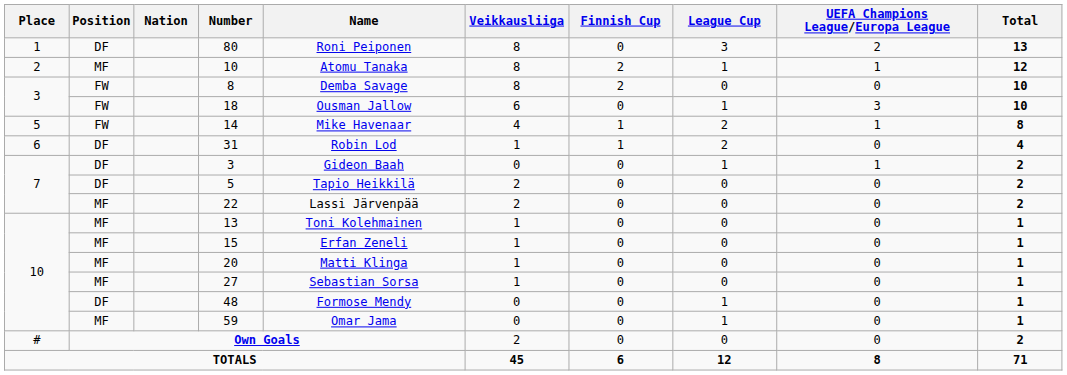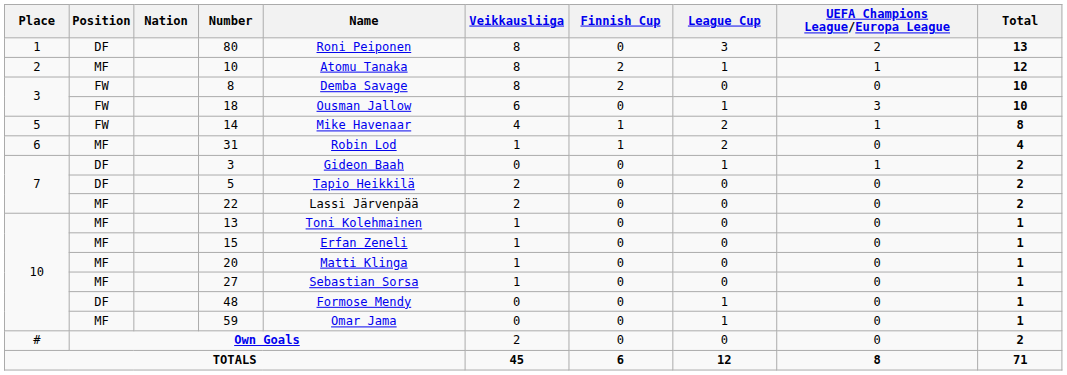 <table class="wikitable" style="font-size: 95%; text-align: center;">
 <tr>
 <th width=60>Place</th>
 <th width=60>Position</th>
 <th width=60>Nation</th>
 <th width=60>Number</th>
 <th width=200>Name</th>
 <th width=100><a href='#'>Veikkausliiga</a></th>
 <th width=100><a href='#'>Finnish Cup</a></th>
 <th width=100><a href='#'>League Cup</a></th>
 <th width=200><a href='#'>UEFA Champions League</a>/<a href='#'>Europa League</a></th>
 <th width=80>Total</th>
 </tr>
 <tr>
 <td>1</td>
 <td>DF</td>
 <td></td>
 <td>80</td>
 <td><a href='#'>Roni Peiponen</a></td>
 <td>8</td>
 <td>0</td>
 <td>3</td>
 <td>2</td>
 <td><strong>13</strong></td>
 </tr>
 <tr>
 <td>2</td>
 <td>MF</td>
 <td></td>
 <td>10</td>
 <td><a href='#'>Atomu Tanaka</a></td>
 <td>8</td>
 <td>2</td>
 <td>1</td>
 <td>1</td>
 <td><strong>12</strong></td>
 </tr>
 <tr>
 <td rowspan="2">3</td>
 <td>FW</td>
 <td></td>
 <td>8</td>
 <td><a href='#'>Demba Savage</a></td>
 <td>8</td>
 <td>2</td>
 <td>0</td>
 <td>0</td>
 <td><strong>10</strong></td>
 </tr>
 <tr>
 <td>FW</td>
 <td></td>
 <td>18</td>
 <td><a href='#'>Ousman Jallow</a></td>
 <td>6</td>
 <td>0</td>
 <td>1</td>
 <td>3</td>
 <td><strong>10</strong></td>
 </tr>
 <tr>
 <td>5</td>
 <td>FW</td>
 <td></td>
 <td>14</td>
 <td><a href='#'>Mike Havenaar</a></td>
 <td>4</td>
 <td>1</td>
 <td>2</td>
 <td>1</td>
 <td><strong>8</strong></td>
 </tr>
 <tr>
 <td>6</td>
-<td>DF</td>
+<td>MF</td>
 <td></td>
 <td>31</td>
 <td><a href='#'>Robin Lod</a></td>
 <td>1</td>
 <td>1</td>
 <td>2</td>
 <td>0</td>
 <td><strong>4</strong></td>
 </tr>
 <tr>
 <td rowspan="3">7</td>
 <td>DF</td>
 <td></td>
 <td>3</td>
 <td><a href='#'>Gideon Baah</a></td>
 <td>0</td>
 <td>0</td>
 <td>1</td>
 <td>1</td>
 <td><strong>2</strong></td>
 </tr>
 <tr>
 <td>DF</td>
 <td></td>
 <td>5</td>
 <td><a href='#'>Tapio Heikkilä</a></td>
 <td>2</td>
 <td>0</td>
 <td>0</td>
 <td>0</td>
 <td><strong>2</strong></td>
 </tr>
 <tr>
 <td>MF</td>
 <td></td>
 <td>22</td>
 <td>Lassi Järvenpää</td>
 <td>2</td>
 <td>0</td>
 <td>0</td>
 <td>0</td>
 <td><strong>2</strong></td>
 </tr>
 <tr>
 <td rowspan="6">10</td>
 <td>MF</td>
 <td></td>
 <td>13</td>
 <td><a href='#'>Toni Kolehmainen</a></td>
 <td>1</td>
 <td>0</td>
 <td>0</td>
 <td>0</td>
 <td><strong>1</strong></td>
 </tr>
 <tr>
 <td>MF</td>
 <td></td>
 <td>15</td>
 <td><a href='#'>Erfan Zeneli</a></td>
 <td>1</td>
 <td>0</td>
 <td>0</td>
 <td>0</td>
 <td><strong>1</strong></td>
 </tr>
 <tr>
 <td>MF</td>
 <td></td>
 <td>20</td>
 <td><a href='#'>Matti Klinga</a></td>
 <td>1</td>
 <td>0</td>
 <td>0</td>
 <td>0</td>
 <td><strong>1</strong></td>
 </tr>
 <tr>
 <td>MF</td>
 <td></td>
 <td>27</td>
 <td><a href='#'>Sebastian Sorsa</a></td>
 <td>1</td>
 <td>0</td>
 <td>0</td>
 <td>0</td>
 <td><strong>1</strong></td>
 </tr>
 <tr>
 <td>DF</td>
 <td></td>
 <td>48</td>
 <td><a href='#'>Formose Mendy</a></td>
 <td>0</td>
 <td>0</td>
 <td>1</td>
 <td>0</td>
 <td><strong>1</strong></td>
 </tr>
 <tr>
 <td>MF</td>
 <td></td>
 <td>59</td>
 <td><a href='#'>Omar Jama</a></td>
 <td>0</td>
 <td>0</td>
 <td>1</td>
 <td>0</td>
 <td><strong>1</strong></td>
 </tr>
 <tr>
 <td>#</td>
 <td colspan="4"><strong><a href='#'>Own Goals</a></strong></td>
 <td>2</td>
 <td>0</td>
 <td>0</td>
 <td>0</td>
 <td><strong>2</strong></td>
 </tr>
 <tr>
 <td colspan="5"><strong>TOTALS</strong></td>
 <td><strong>45</strong></td>
 <td><strong>6</strong></td>
 <td><strong>12</strong></td>
 <td><strong>8</strong></td>
 <td><strong>71</strong></td>
 </tr>
 </table>
